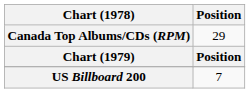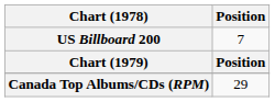 <table class="wikitable plainrowheaders" style="text-align:center">
 <tr>
 <th scope="col">Chart (1978)</th>
 <th scope="col">Position</th>
 </tr>
 <tr>
-<th scope="row">Canada Top Albums/CDs (<em>RPM</em>)</th>
-<td>29</td>
+<th scope="row">US <em>Billboard</em> 200</th>
+<td>7</td>
 </tr>
 <tr>
 <th scope="col">Chart (1979)</th>
 <th scope="col">Position</th>
 </tr>
 <tr>
 </tr>
 <tr>
-<th scope="row">US <em>Billboard</em> 200</th>
-<td>7</td>
+<th scope="row">Canada Top Albums/CDs (<em>RPM</em>)</th>
+<td>29</td>
 </tr>
 </table>
